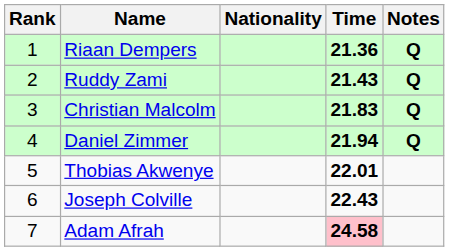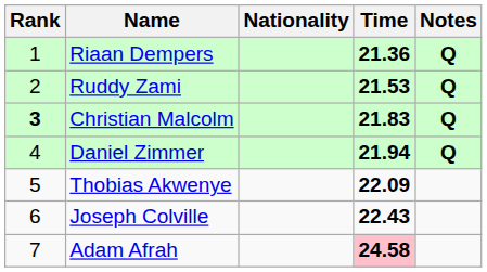 <table class="wikitable sortable" style="text-align:center">
 <tr>
 <th>Rank</th>
 <th>Name</th>
 <th>Nationality</th>
 <th>Time</th>
 <th>Notes</th>
 </tr>
 <tr bgcolor=ccffcc>
 <td>1</td>
 <td align=left><a href='#'>Riaan Dempers</a></td>
 <td align=left></td>
 <td><strong>21.36</strong></td>
 <td><strong>Q</strong></td>
 </tr>
 <tr bgcolor=ccffcc>
 <td>2</td>
 <td align=left><a href='#'>Ruddy Zami</a></td>
 <td align=left></td>
-<td><strong>21.43</strong></td>
+<td><strong>21.53</strong></td>
 <td><strong>Q</strong></td>
 </tr>
 <tr bgcolor=ccffcc>
-<td>3</td>
+<td><strong>3</strong></td>
 <td align=left><a href='#'>Christian Malcolm</a></td>
 <td align=left></td>
 <td><strong>21.83</strong></td>
 <td><strong>Q</strong></td>
 </tr>
 <tr bgcolor=ccffcc>
 <td>4</td>
 <td align=left><a href='#'>Daniel Zimmer</a></td>
 <td align=left></td>
 <td><strong>21.94</strong></td>
 <td><strong>Q</strong></td>
 </tr>
 <tr>
 <td>5</td>
 <td align=left><a href='#'>Thobias Akwenye</a></td>
 <td align=left></td>
-<td><strong>22.01</strong></td>
+<td><strong>22.09</strong></td>
 <td></td>
 </tr>
 <tr>
 <td>6</td>
 <td align=left><a href='#'>Joseph Colville</a></td>
 <td align=left></td>
 <td><strong>22.43</strong></td>
 <td></td>
 </tr>
 <tr>
 <td>7</td>
 <td align=left><a href='#'>Adam Afrah</a></td>
 <td align=left></td>
 <td style="background: pink;"><strong>24.58</strong></td>
 <td></td>
 </tr>
 </table>
